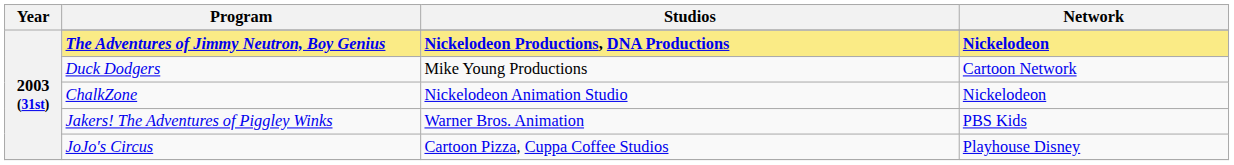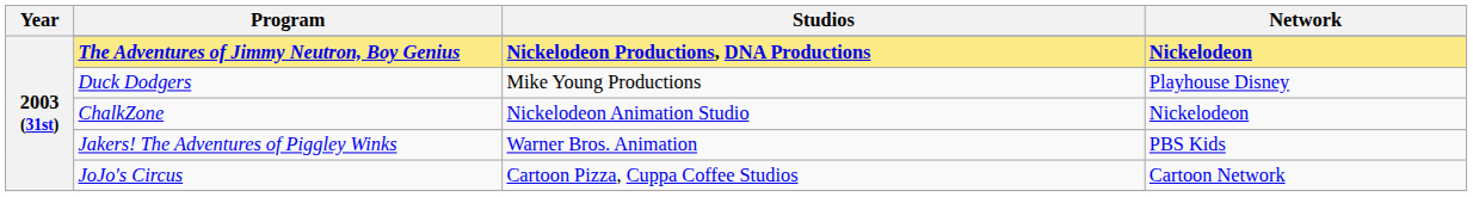 <table class="wikitable" style="width:95%;">
 <tr>
 <th style="width:3%;">Year</th>
 <th style="width:20%;">Program</th>
 <th style="width:30%;">Studios</th>
 <th style="width:15%;">Network</th>
 </tr>
 <tr>
 <th rowspan="6" style="text-align:center;">2003 <br><small>(<a href='#'>31st</a>)</small><br></th>
 </tr>
 <tr style="background:#FAEB86">
 <td><strong><em><a href='#'>The Adventures of Jimmy Neutron, Boy Genius</a></em></strong></td>
 <td><strong><a href='#'>Nickelodeon Productions</a>, <a href='#'>DNA Productions</a></strong></td>
 <td><strong><a href='#'>Nickelodeon</a></strong></td>
 </tr>
 <tr>
 <td><em><a href='#'>Duck Dodgers</a></em></td>
 <td>Mike Young Productions</td>
-<td><a href='#'>Cartoon Network</a></td>
+<td><a href='#'>Playhouse Disney</a></td>
 </tr>
 <tr>
 <td><em><a href='#'>ChalkZone</a></em></td>
 <td><a href='#'>Nickelodeon Animation Studio</a></td>
 <td><a href='#'>Nickelodeon</a></td>
 </tr>
 <tr>
 <td><em><a href='#'>Jakers! The Adventures of Piggley Winks</a></em></td>
 <td><a href='#'>Warner Bros. Animation</a></td>
 <td><a href='#'>PBS Kids</a></td>
 </tr>
 <tr>
 <td><em><a href='#'>JoJo's Circus</a></em></td>
 <td><a href='#'>Cartoon Pizza</a>, <a href='#'>Cuppa Coffee Studios</a></td>
-<td><a href='#'>Playhouse Disney</a></td>
+<td><a href='#'>Cartoon Network</a></td>
 </tr>
 <tr>
 </tr>
 </table>
